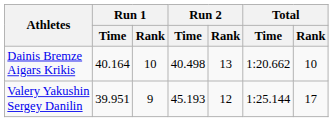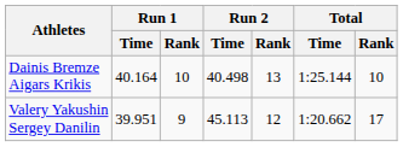 <table class="wikitable" border="1" style="font-size:90%">
 <tr>
 <th rowspan="2">Athletes</th>
 <th colspan="2">Run 1</th>
 <th colspan="2">Run 2</th>
 <th colspan="2">Total</th>
 </tr>
 <tr>
 <th>Time</th>
 <th>Rank</th>
 <th>Time</th>
 <th>Rank</th>
 <th>Time</th>
 <th>Rank</th>
 </tr>
 <tr>
 <td><a href='#'>Dainis Bremze</a><br><a href='#'>Aigars Krikis</a></td>
 <td align="center">40.164</td>
 <td align="center">10</td>
 <td align="center">40.498</td>
 <td align="center">13</td>
-<td align="center">1:20.662</td>
+<td align="center">1:25.144</td>
 <td align="center">10</td>
 </tr>
 <tr>
 <td><a href='#'>Valery Yakushin</a><br><a href='#'>Sergey Danilin</a></td>
 <td align="center">39.951</td>
 <td align="center">9</td>
-<td align="center">45.193</td>
+<td align="center">45.113</td>
 <td align="center">12</td>
-<td align="center">1:25.144</td>
+<td align="center">1:20.662</td>
 <td align="center">17</td>
 </tr>
 </table>
